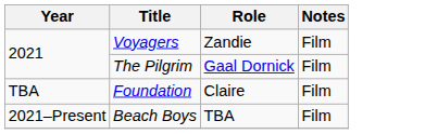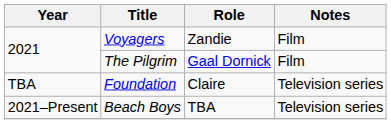 <table class="wikitable sortable">
 <tr>
 <th>Year</th>
 <th>Title</th>
 <th>Role</th>
 <th>Notes</th>
 </tr>
 <tr>
 <td rowspan="2">2021</td>
 <td><em><a href='#'>Voyagers</a></em></td>
 <td>Zandie</td>
 <td>Film</td>
 </tr>
 <tr>
 <td><em>The Pilgrim</em></td>
 <td><a href='#'>Gaal Dornick</a></td>
 <td>Film</td>
 </tr>
 <tr>
 <td>TBA</td>
 <td><em><a href='#'>Foundation</a></em></td>
 <td>Claire</td>
-<td>Film</td>
+<td>Television series</td>
 </tr>
 <tr>
 <td>2021–Present</td>
 <td><em>Beach Boys</em></td>
 <td>TBA</td>
-<td>Film</td>
+<td>Television series</td>
 </tr>
 <tr>
 </tr>
 </table>
